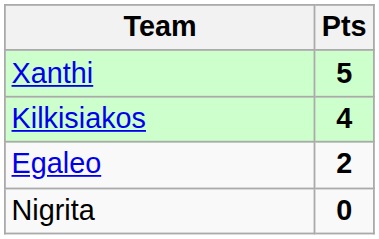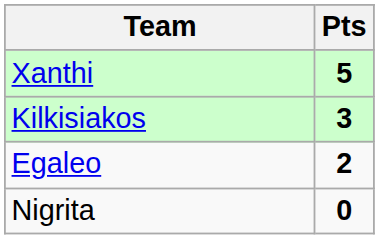 <table class="wikitable" style="text-align: center;">
 <tr>
 <th width=165>Team</th>
 <th width=20>Pts</th>
 </tr>
 <tr bgcolor="#ccffcc">
 <td align=left><a href='#'>Xanthi</a></td>
 <td><strong>5</strong></td>
 </tr>
 <tr bgcolor="#ccffcc">
 <td align=left><a href='#'>Kilkisiakos</a></td>
-<td><strong>4</strong></td>
+<td><strong>3</strong></td>
 </tr>
 <tr>
 <td align=left><a href='#'>Egaleo</a></td>
 <td><strong>2</strong></td>
 </tr>
 <tr>
 <td align=left>Nigrita</td>
 <td><strong>0</strong></td>
 </tr>
 </table>
